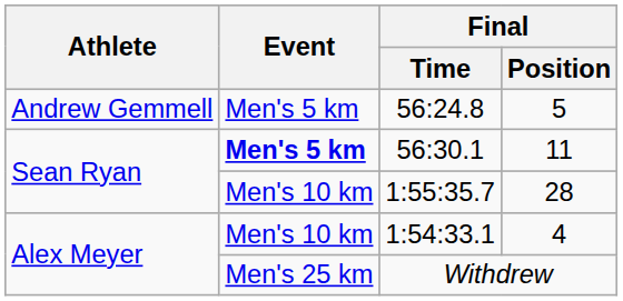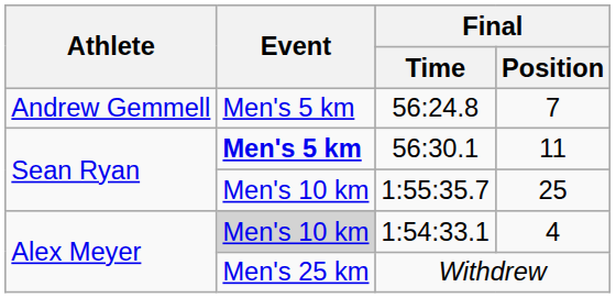 <table class="wikitable" style="font-size:90%">
 <tr>
 <th rowspan=2>Athlete</th>
 <th rowspan=2>Event</th>
 <th colspan=2>Final</th>
 </tr>
 <tr>
 <th>Time</th>
 <th>Position</th>
 </tr>
 <tr>
 <td rowspan=1><a href='#'>Andrew Gemmell</a></td>
 <td><a href='#'>Men's 5 km</a></td>
 <td align=center>56:24.8</td>
-<td align=center>5</td>
+<td align=center>7</td>
 </tr>
 <tr>
 <td rowspan=2><a href='#'>Sean Ryan</a></td>
 <td><strong><a href='#'>Men's 5 km</a></strong></td>
 <td align=center>56:30.1</td>
 <td align=center>11</td>
 </tr>
 <tr>
 <td><a href='#'>Men's 10 km</a></td>
 <td align=center>1:55:35.7</td>
-<td align=center>28</td>
+<td align=center>25</td>
 </tr>
 <tr>
 <td rowspan=2><a href='#'>Alex Meyer</a></td>
-<td><a href='#'>Men's 10 km</a></td>
+<td style="background: lightgrey;"><a href='#'>Men's 10 km</a></td>
 <td align=center>1:54:33.1</td>
 <td align=center>4</td>
 </tr>
 <tr>
 <td><a href='#'>Men's 25 km</a></td>
 <td align=center colspan=2><em>Withdrew</em></td>
 </tr>
 </table>
